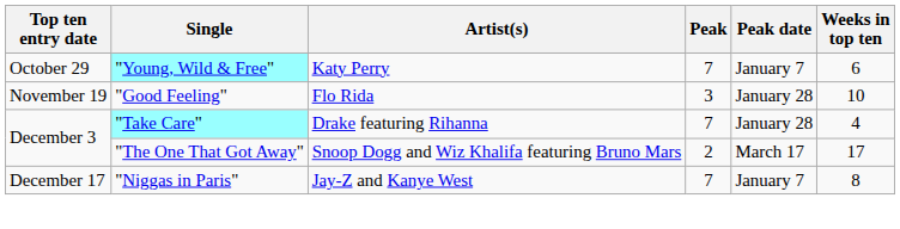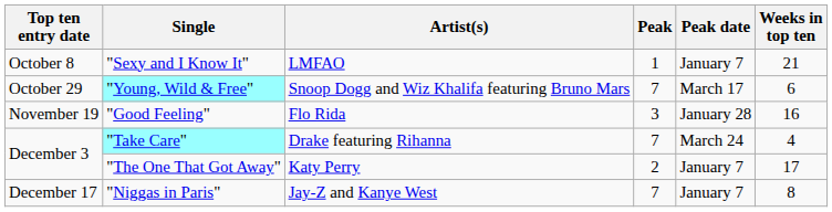 <table class="wikitable sortable">
 <tr>
 <th>Top ten<br>entry date</th>
 <th>Single</th>
 <th>Artist(s)</th>
 <th>Peak</th>
 <th>Peak date</th>
 <th>Weeks in<br>top ten</th>
 </tr>
 <tr>
+<td>October 8</td>
+<td>"<a href='#'>Sexy and I Know It</a>"</td>
+<td><a href='#'>LMFAO</a></td>
+<td align=center>1</td>
+<td>January 7</td>
+<td align=center>21</td>
+</tr>
+<tr>
 <td>October 29</td>
 <td bgcolor = #99FFFF>"<a href='#'>Young, Wild & Free</a>" </td>
-<td><a href='#'>Katy Perry</a></td>
+<td><a href='#'>Snoop Dogg</a> and <a href='#'>Wiz Khalifa</a> featuring <a href='#'>Bruno Mars</a></td>
 <td align=center>7</td>
-<td>January 7</td>
+<td>March 17</td>
 <td align=center>6</td>
 </tr>
 <tr>
 <td>November 19</td>
 <td>"<a href='#'>Good Feeling</a>"</td>
 <td><a href='#'>Flo Rida</a></td>
 <td align=center>3</td>
 <td>January 28</td>
-<td align=center>10</td>
+<td align=center>16</td>
 </tr>
 <tr>
 <td rowspan=2>December 3</td>
 <td bgcolor = #99FFFF>"<a href='#'>Take Care</a>" </td>
 <td><a href='#'>Drake</a> featuring <a href='#'>Rihanna</a></td>
 <td align=center>7</td>
-<td>January 28</td>
+<td>March 24</td>
 <td align=center>4</td>
 </tr>
 <tr>
 <td>"<a href='#'>The One That Got Away</a>"</td>
-<td><a href='#'>Snoop Dogg</a> and <a href='#'>Wiz Khalifa</a> featuring <a href='#'>Bruno Mars</a></td>
+<td><a href='#'>Katy Perry</a></td>
 <td align=center>2</td>
-<td>March 17</td>
+<td>January 7</td>
 <td align=center>17</td>
 </tr>
 <tr>
 <td>December 17</td>
 <td>"<a href='#'>Niggas in Paris</a>"</td>
 <td><a href='#'>Jay-Z</a> and <a href='#'>Kanye West</a></td>
 <td align=center>7</td>
 <td>January 7</td>
 <td align=center>8</td>
 </tr>
 </table>
